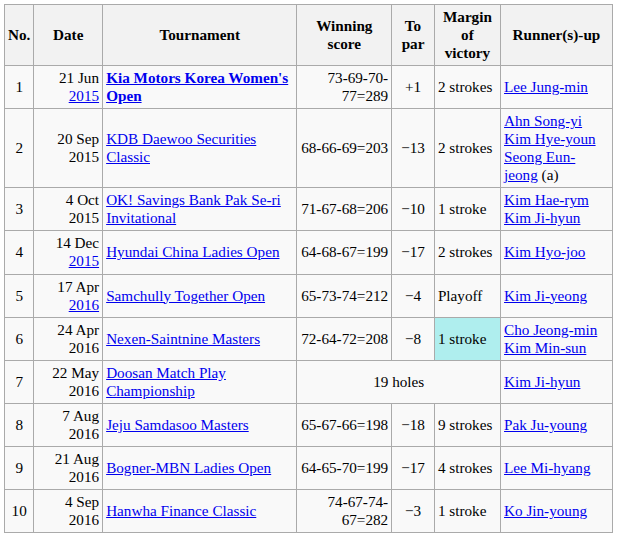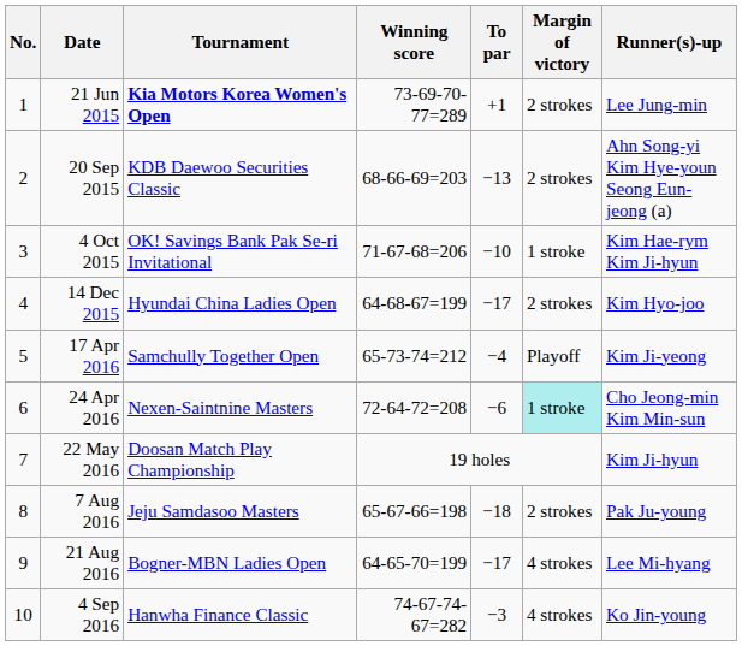 <table class="wikitable" style="font-size:95%;">
 <tr>
 <th>No.</th>
 <th>Date</th>
 <th>Tournament</th>
 <th>Winning score</th>
 <th>To par</th>
 <th>Margin of<br>victory</th>
 <th>Runner(s)-up</th>
 </tr>
 <tr>
 <td align=center>1</td>
 <td align=right>21 Jun <a href='#'>2015</a></td>
 <td><strong><a href='#'>Kia Motors Korea Women's Open</a></strong></td>
 <td align=right>73-69-70-77=289</td>
 <td align=center>+1</td>
 <td>2 strokes</td>
 <td> <a href='#'>Lee Jung-min</a></td>
 </tr>
 <tr>
 <td align=center>2</td>
 <td align=right>20 Sep 2015</td>
 <td><a href='#'>KDB Daewoo Securities Classic</a></td>
 <td align=right>68-66-69=203</td>
 <td align=center>−13</td>
 <td>2 strokes</td>
 <td> <a href='#'>Ahn Song-yi</a> <br>  <a href='#'>Kim Hye-youn</a> <br>  <a href='#'>Seong Eun-jeong</a> (a)</td>
 </tr>
 <tr>
 <td align=center>3</td>
 <td align=right>4 Oct 2015</td>
 <td><a href='#'>OK! Savings Bank Pak Se-ri Invitational</a></td>
 <td align=right>71-67-68=206</td>
 <td align=center>−10</td>
 <td>1 stroke</td>
 <td> <a href='#'>Kim Hae-rym</a> <br>  <a href='#'>Kim Ji-hyun</a></td>
 </tr>
 <tr>
 <td align=center>4</td>
 <td align=right>14 Dec <a href='#'>2015</a></td>
 <td><a href='#'>Hyundai China Ladies Open</a></td>
 <td align=right>64-68-67=199</td>
 <td align=center>−17</td>
 <td>2 strokes</td>
 <td> <a href='#'>Kim Hyo-joo</a></td>
 </tr>
 <tr>
 <td align=center>5</td>
 <td align=right>17 Apr <a href='#'>2016</a></td>
 <td><a href='#'>Samchully Together Open</a></td>
 <td align=right>65-73-74=212</td>
 <td align=center>−4</td>
 <td>Playoff</td>
 <td> <a href='#'>Kim Ji-yeong</a></td>
 </tr>
 <tr>
 <td align=center>6</td>
 <td align=right>24 Apr 2016</td>
 <td><a href='#'>Nexen-Saintnine Masters</a></td>
 <td align=right>72-64-72=208</td>
-<td align=center>−8</td>
+<td align=center>−6</td>
 <td style="background: paleturquoise;">1 stroke</td>
 <td> <a href='#'>Cho Jeong-min</a> <br>  <a href='#'>Kim Min-sun</a></td>
 </tr>
 <tr>
 <td align=center>7</td>
 <td align=right>22 May 2016</td>
 <td><a href='#'>Doosan Match Play Championship</a></td>
 <td colspan=3 align=center>19 holes</td>
 <td> <a href='#'>Kim Ji-hyun</a></td>
 </tr>
 <tr>
 <td align=center>8</td>
 <td align=right>7 Aug 2016</td>
 <td><a href='#'>Jeju Samdasoo Masters</a></td>
 <td align=right>65-67-66=198</td>
 <td align=center>−18</td>
-<td>9 strokes</td>
+<td>2 strokes</td>
 <td> <a href='#'>Pak Ju-young</a></td>
 </tr>
 <tr>
 <td align=center>9</td>
 <td align=right>21 Aug 2016</td>
 <td><a href='#'>Bogner-MBN Ladies Open</a></td>
 <td align=right>64-65-70=199</td>
 <td align=center>−17</td>
 <td>4 strokes</td>
 <td> <a href='#'>Lee Mi-hyang</a></td>
 </tr>
 <tr>
 <td align=center>10</td>
 <td align=right>4 Sep 2016</td>
 <td><a href='#'>Hanwha Finance Classic</a></td>
 <td align=right>74-67-74-67=282</td>
 <td align=center>−3</td>
-<td>1 stroke</td>
+<td>4 strokes</td>
 <td> <a href='#'>Ko Jin-young</a></td>
 </tr>
 </table>
